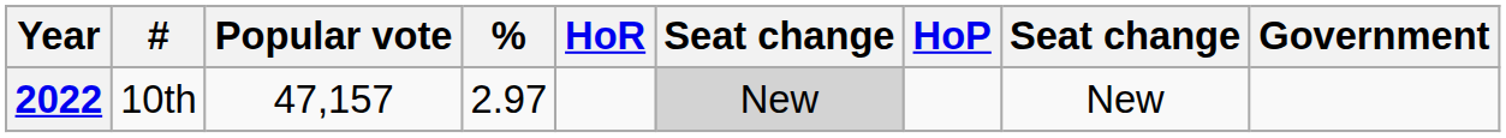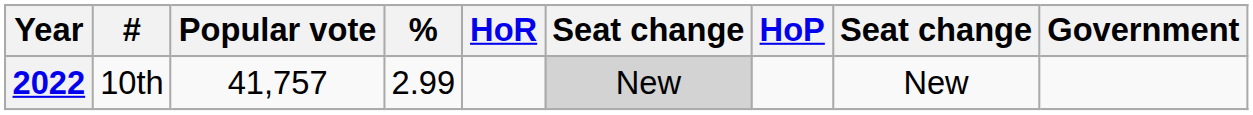 <table class="wikitable" style="text-align:center">
 <tr>
 <th>Year</th>
 <th>#</th>
 <th>Popular vote</th>
 <th>%</th>
 <th><a href='#'>HoR</a></th>
 <th>Seat change</th>
 <th><a href='#'>HoP</a></th>
 <th>Seat change</th>
 <th>Government</th>
 </tr>
 <tr>
 <th><a href='#'>2022</a></th>
 <td>10th</td>
-<td>47,157</td>
-<td>2.97</td>
+<td>41,757</td>
+<td>2.99</td>
 <td></td>
 <td style="background: lightgrey;">New</td>
 <td></td>
 <td>New</td>
 <td></td>
 </tr>
 </table>
